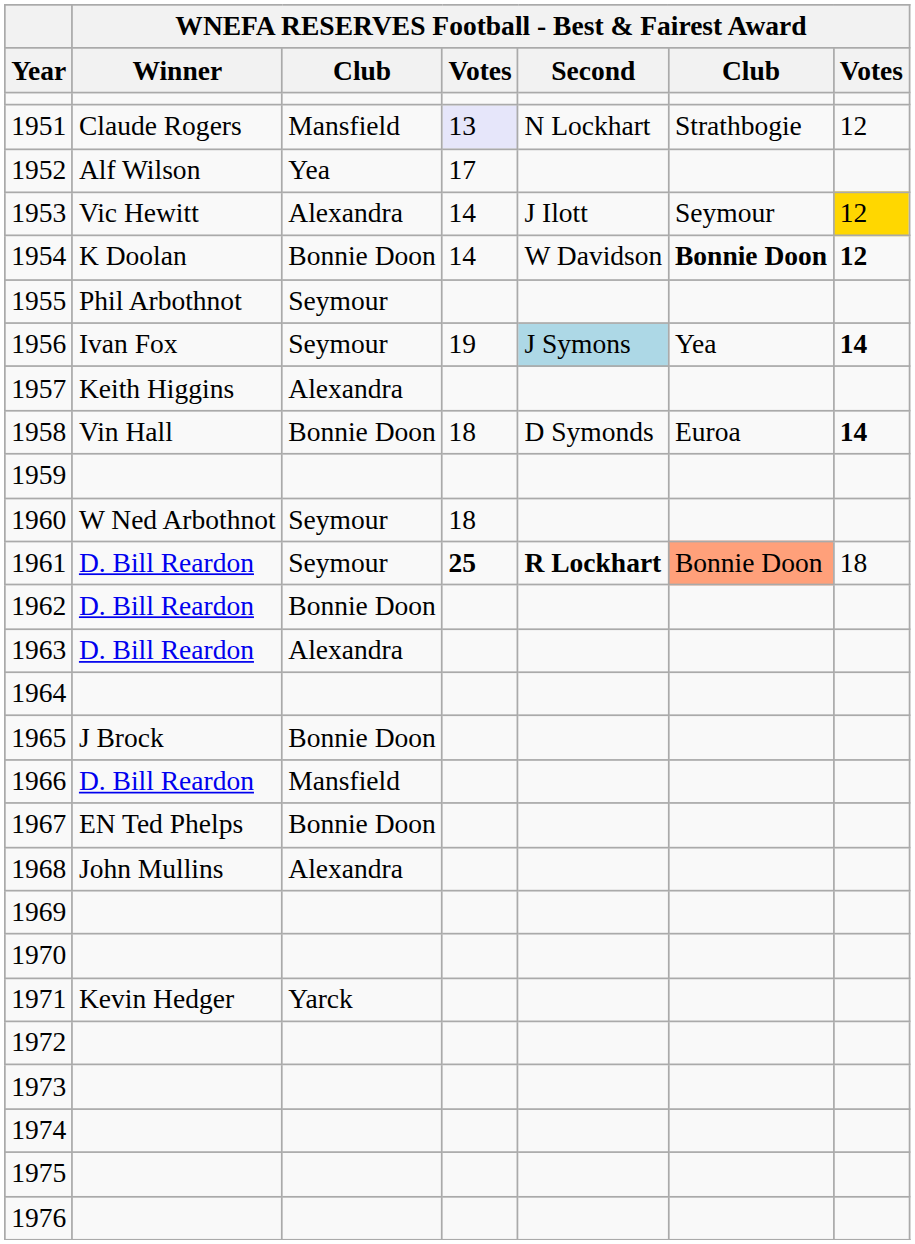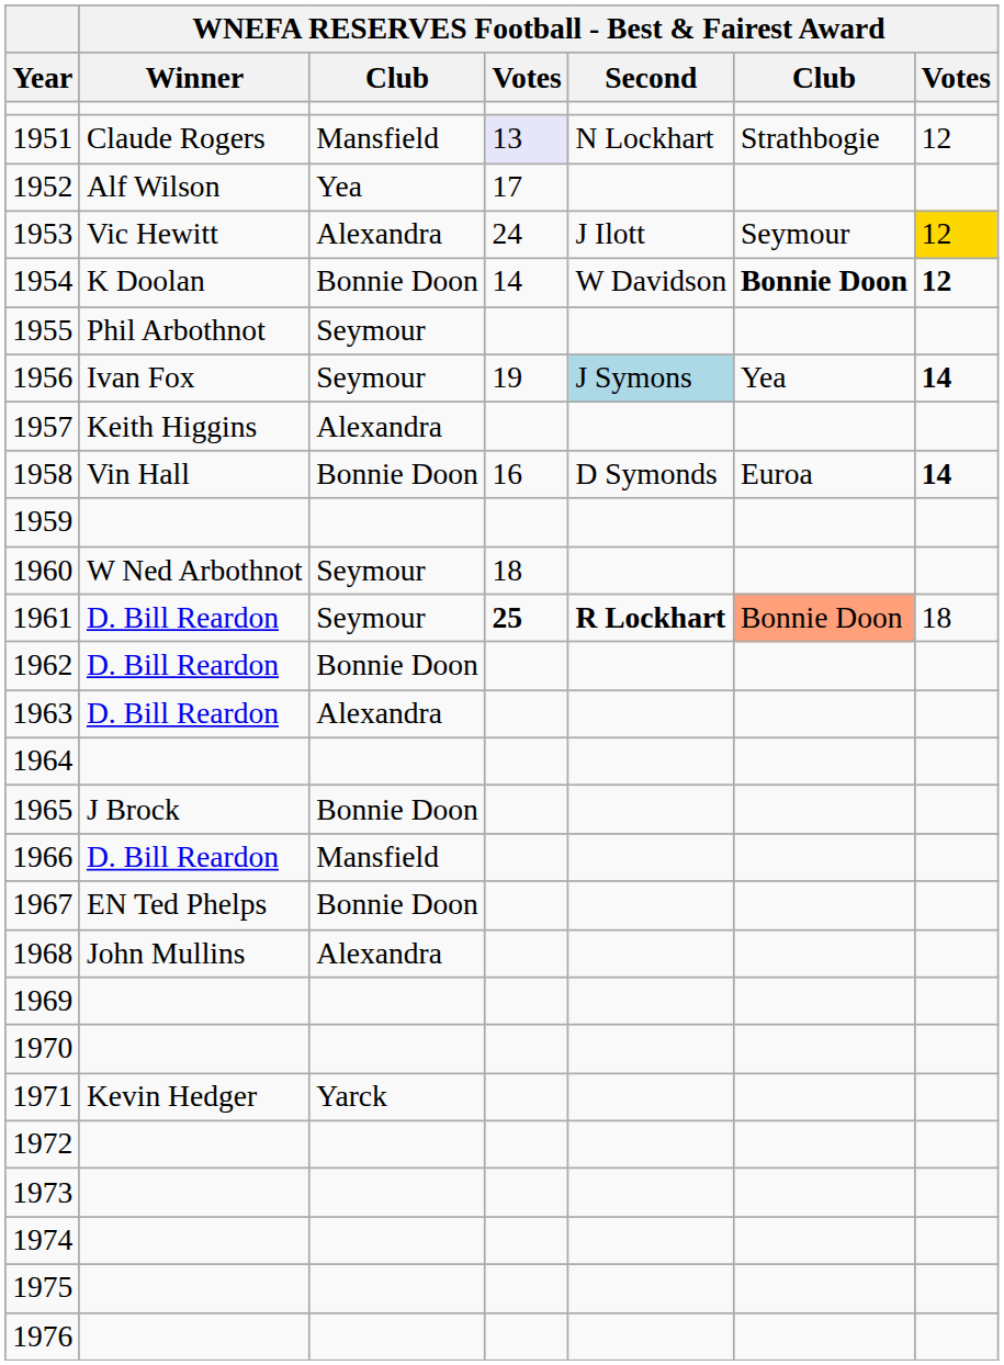 <table class="wikitable collapsible collapsed">
 <tr>
 <th></th>
 <th colspan=9>WNEFA RESERVES Football - Best & Fairest Award</th>
 </tr>
 <tr>
 <th>Year</th>
 <th><span>Winner</span></th>
 <th>Club</th>
 <th>Votes</th>
 <th>Second</th>
 <th>Club</th>
 <th>Votes</th>
 </tr>
 <tr>
 <td></td>
 <td></td>
 <td></td>
 <td></td>
 <td></td>
 <td></td>
 <td></td>
 </tr>
 <tr>
 <td>1951</td>
 <td>Claude Rogers</td>
 <td>Mansfield</td>
 <td style="background: lavender;">13</td>
 <td>N Lockhart</td>
 <td>Strathbogie</td>
 <td>12</td>
 </tr>
 <tr>
 <td>1952</td>
 <td>Alf Wilson</td>
 <td>Yea</td>
 <td>17</td>
 <td></td>
 <td></td>
 <td></td>
 </tr>
 <tr>
 <td>1953</td>
 <td>Vic Hewitt</td>
 <td>Alexandra</td>
-<td>14</td>
+<td>24</td>
 <td>J Ilott</td>
 <td>Seymour</td>
 <td style="background: gold;">12</td>
 </tr>
 <tr>
 <td>1954</td>
 <td>K Doolan</td>
 <td>Bonnie Doon</td>
 <td>14</td>
 <td>W Davidson</td>
 <td><strong>Bonnie Doon</strong></td>
 <td><strong>12</strong></td>
 </tr>
 <tr>
 <td>1955</td>
 <td>Phil Arbothnot</td>
 <td>Seymour</td>
 <td></td>
 <td></td>
 <td></td>
 <td></td>
 </tr>
 <tr>
 <td>1956</td>
 <td>Ivan Fox</td>
 <td>Seymour</td>
 <td>19</td>
 <td style="background: lightblue;">J Symons</td>
 <td>Yea</td>
 <td><strong>14</strong></td>
 </tr>
 <tr>
 <td>1957</td>
 <td>Keith Higgins</td>
 <td>Alexandra</td>
 <td></td>
 <td></td>
 <td></td>
 <td></td>
 </tr>
 <tr>
 <td>1958</td>
 <td>Vin Hall</td>
 <td>Bonnie Doon</td>
-<td>18</td>
+<td>16</td>
 <td>D Symonds</td>
 <td>Euroa</td>
 <td><strong>14</strong></td>
 </tr>
 <tr>
 <td>1959</td>
 <td></td>
 <td></td>
 <td></td>
 <td></td>
 <td></td>
 <td></td>
 </tr>
 <tr>
 <td>1960</td>
 <td>W Ned Arbothnot</td>
 <td>Seymour</td>
 <td>18</td>
 <td></td>
 <td></td>
 <td></td>
 </tr>
 <tr>
 <td>1961</td>
 <td><a href='#'>D. Bill Reardon</a></td>
 <td>Seymour</td>
 <td><strong>25</strong></td>
 <td><strong>R Lockhart</strong></td>
 <td style="background: lightsalmon;">Bonnie Doon</td>
 <td>18</td>
 </tr>
 <tr>
 <td>1962</td>
 <td><a href='#'>D. Bill Reardon</a></td>
 <td>Bonnie Doon</td>
 <td></td>
 <td></td>
 <td></td>
 <td></td>
 </tr>
 <tr>
 <td>1963</td>
 <td><a href='#'>D. Bill Reardon</a></td>
 <td>Alexandra</td>
 <td></td>
 <td></td>
 <td></td>
 <td></td>
 </tr>
 <tr>
 <td>1964</td>
 <td></td>
 <td></td>
 <td></td>
 <td></td>
 <td></td>
 <td></td>
 </tr>
 <tr>
 <td>1965</td>
 <td>J Brock</td>
 <td>Bonnie Doon</td>
 <td></td>
 <td></td>
 <td></td>
 <td></td>
 </tr>
 <tr>
 <td>1966</td>
 <td><a href='#'>D. Bill Reardon</a></td>
 <td>Mansfield</td>
 <td></td>
 <td></td>
 <td></td>
 <td></td>
 </tr>
 <tr>
 <td>1967</td>
 <td>EN Ted Phelps</td>
 <td>Bonnie Doon</td>
 <td></td>
 <td></td>
 <td></td>
 <td></td>
 </tr>
 <tr>
 <td>1968</td>
 <td>John Mullins</td>
 <td>Alexandra</td>
 <td></td>
 <td></td>
 <td></td>
 <td></td>
 </tr>
 <tr>
 <td>1969</td>
 <td></td>
 <td></td>
 <td></td>
 <td></td>
 <td></td>
 <td></td>
 </tr>
 <tr>
 <td>1970</td>
 <td></td>
 <td></td>
 <td></td>
 <td></td>
 <td></td>
 <td></td>
 </tr>
 <tr>
 <td>1971</td>
 <td>Kevin Hedger</td>
 <td>Yarck</td>
 <td></td>
 <td></td>
 <td></td>
 <td></td>
 </tr>
 <tr>
 <td>1972</td>
 <td></td>
 <td></td>
 <td></td>
 <td></td>
 <td></td>
 <td></td>
 </tr>
 <tr>
 <td>1973</td>
 <td></td>
 <td></td>
 <td></td>
 <td></td>
 <td></td>
 <td></td>
 </tr>
 <tr>
 <td>1974</td>
 <td></td>
 <td></td>
 <td></td>
 <td></td>
 <td></td>
 <td></td>
 </tr>
 <tr>
 <td>1975</td>
 <td></td>
 <td></td>
 <td></td>
 <td></td>
 <td></td>
 <td></td>
 </tr>
 <tr>
 <td>1976</td>
 <td></td>
 <td></td>
 <td></td>
 <td></td>
 <td></td>
 <td></td>
 </tr>
 <tr>
 </tr>
 </table>
